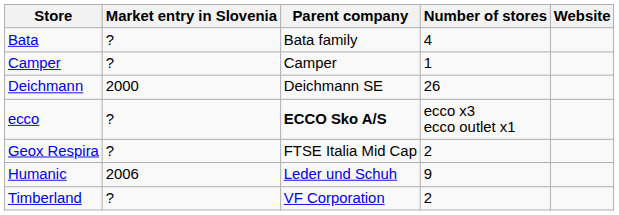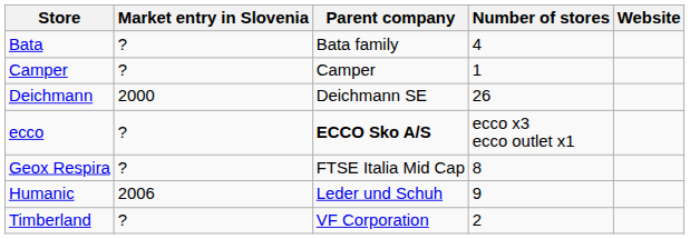 <table class="wikitable sortable">
 <tr>
 <th>Store</th>
 <th>Market entry in Slovenia</th>
 <th>Parent company</th>
 <th>Number of stores</th>
 <th>Website</th>
 </tr>
 <tr>
 <td><a href='#'>Bata</a></td>
 <td>?</td>
 <td>Bata family</td>
 <td>4</td>
 <td></td>
 </tr>
 <tr>
 <td><a href='#'>Camper</a></td>
 <td>?</td>
 <td>Camper</td>
 <td>1</td>
 <td></td>
 </tr>
 <tr>
 <td><a href='#'>Deichmann</a></td>
 <td>2000</td>
 <td>Deichmann SE</td>
 <td>26</td>
 <td></td>
 </tr>
 <tr>
 <td><a href='#'>ecco</a></td>
 <td>?</td>
 <td><strong>ECCO Sko A/S</strong></td>
 <td>ecco x3<br>ecco outlet x1</td>
 <td></td>
 </tr>
 <tr>
 <td><a href='#'>Geox Respira</a></td>
 <td>?</td>
 <td>FTSE Italia Mid Cap</td>
-<td>2</td>
+<td>8</td>
 <td></td>
 </tr>
 <tr>
 <td><a href='#'>Humanic</a></td>
 <td>2006</td>
 <td><a href='#'>Leder und Schuh</a></td>
 <td>9</td>
 <td></td>
 </tr>
 <tr>
 <td><a href='#'>Timberland</a></td>
 <td>?</td>
 <td><a href='#'>VF Corporation</a></td>
 <td>2</td>
 <td></td>
 </tr>
 </table>
